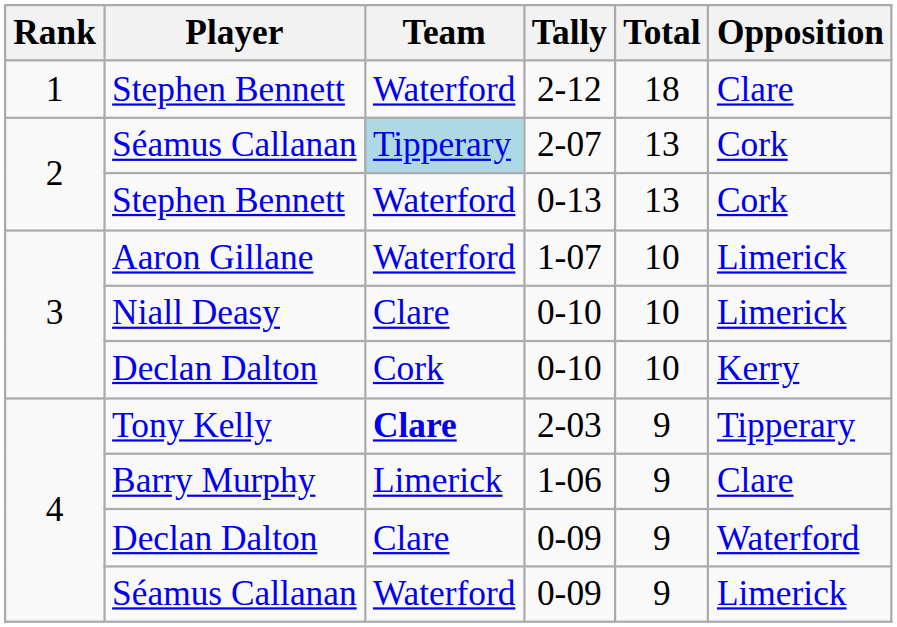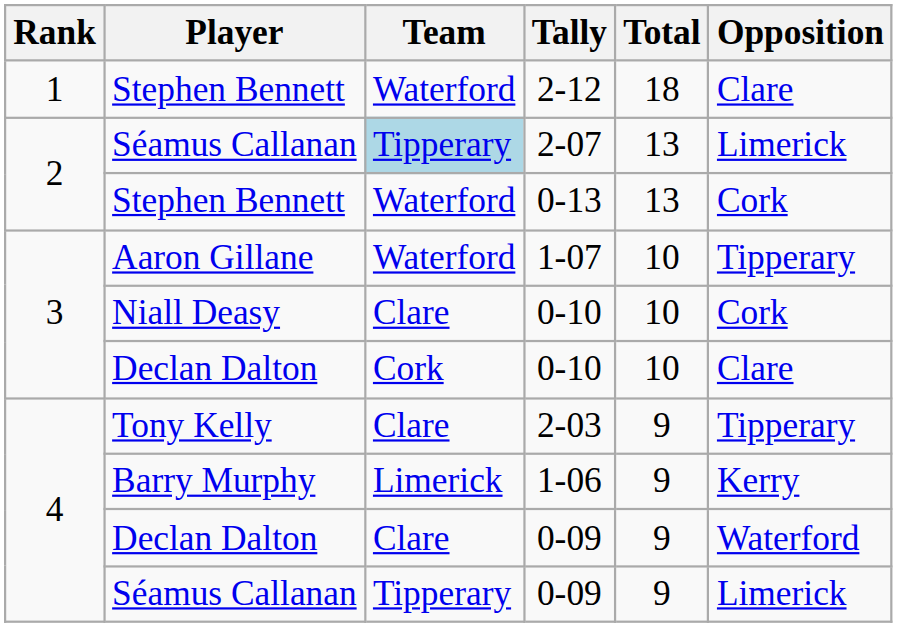 <table class="wikitable">
 <tr>
 <th>Rank</th>
 <th>Player</th>
 <th>Team</th>
 <th>Tally</th>
 <th>Total</th>
 <th>Opposition</th>
 </tr>
 <tr>
 <td rowspan=1 align=center>1</td>
 <td><a href='#'>Stephen Bennett</a></td>
 <td><a href='#'>Waterford</a></td>
 <td align=center>2-12</td>
 <td align=center>18</td>
 <td><a href='#'>Clare</a></td>
 </tr>
 <tr>
 <td rowspan=2 align=center>2</td>
 <td><a href='#'>Séamus Callanan</a></td>
 <td style="background: lightblue;"><a href='#'>Tipperary</a></td>
 <td align=center>2-07</td>
 <td align=center>13</td>
-<td><a href='#'>Cork</a></td>
+<td><a href='#'>Limerick</a></td>
 </tr>
 <tr>
 <td><a href='#'>Stephen Bennett</a></td>
 <td><a href='#'>Waterford</a></td>
 <td align=center>0-13</td>
 <td align=center>13</td>
 <td><a href='#'>Cork</a></td>
 </tr>
 <tr>
 <td rowspan=3 align=center>3</td>
 <td><a href='#'>Aaron Gillane</a></td>
 <td><a href='#'>Waterford</a></td>
 <td align=center>1-07</td>
 <td align=center>10</td>
-<td><a href='#'>Limerick</a></td>
+<td><a href='#'>Tipperary</a></td>
 </tr>
 <tr>
 <td><a href='#'>Niall Deasy</a></td>
 <td><a href='#'>Clare</a></td>
 <td align=center>0-10</td>
 <td align=center>10</td>
-<td><a href='#'>Limerick</a></td>
+<td><a href='#'>Cork</a></td>
 </tr>
 <tr>
 <td><a href='#'>Declan Dalton</a></td>
 <td><a href='#'>Cork</a></td>
 <td align=center>0-10</td>
 <td align=center>10</td>
-<td><a href='#'>Kerry</a></td>
+<td><a href='#'>Clare</a></td>
 </tr>
 <tr>
 <td rowspan=4 align=center>4</td>
 <td><a href='#'>Tony Kelly</a></td>
-<td><strong><a href='#'>Clare</a></strong></td>
+<td><a href='#'>Clare</a></td>
 <td align=center>2-03</td>
 <td align=center>9</td>
 <td><a href='#'>Tipperary</a></td>
 </tr>
 <tr>
 <td><a href='#'>Barry Murphy</a></td>
 <td><a href='#'>Limerick</a></td>
 <td align=center>1-06</td>
 <td align=center>9</td>
-<td><a href='#'>Clare</a></td>
+<td><a href='#'>Kerry</a></td>
 </tr>
 <tr>
 <td><a href='#'>Declan Dalton</a></td>
 <td><a href='#'>Clare</a></td>
 <td align=center>0-09</td>
 <td align=center>9</td>
 <td><a href='#'>Waterford</a></td>
 </tr>
 <tr>
 <td><a href='#'>Séamus Callanan</a></td>
-<td><a href='#'>Waterford</a></td>
+<td><a href='#'>Tipperary</a></td>
 <td align=center>0-09</td>
 <td align=center>9</td>
 <td><a href='#'>Limerick</a></td>
 </tr>
 </table>
